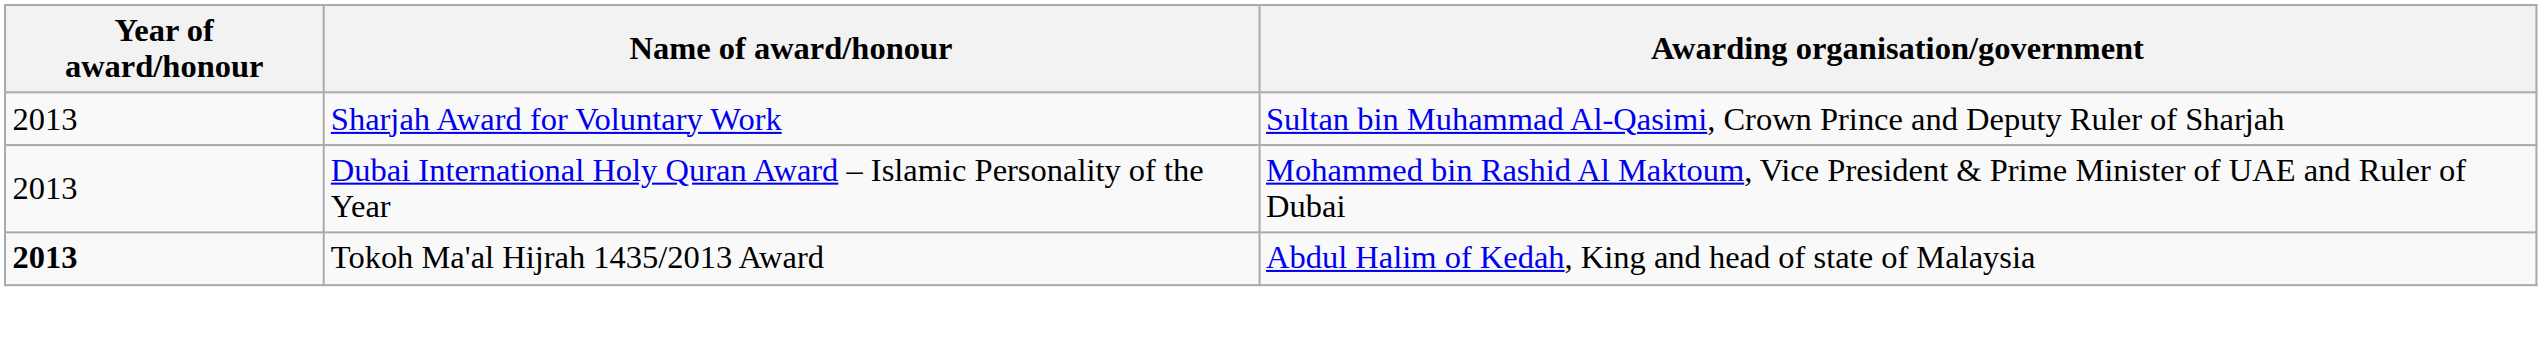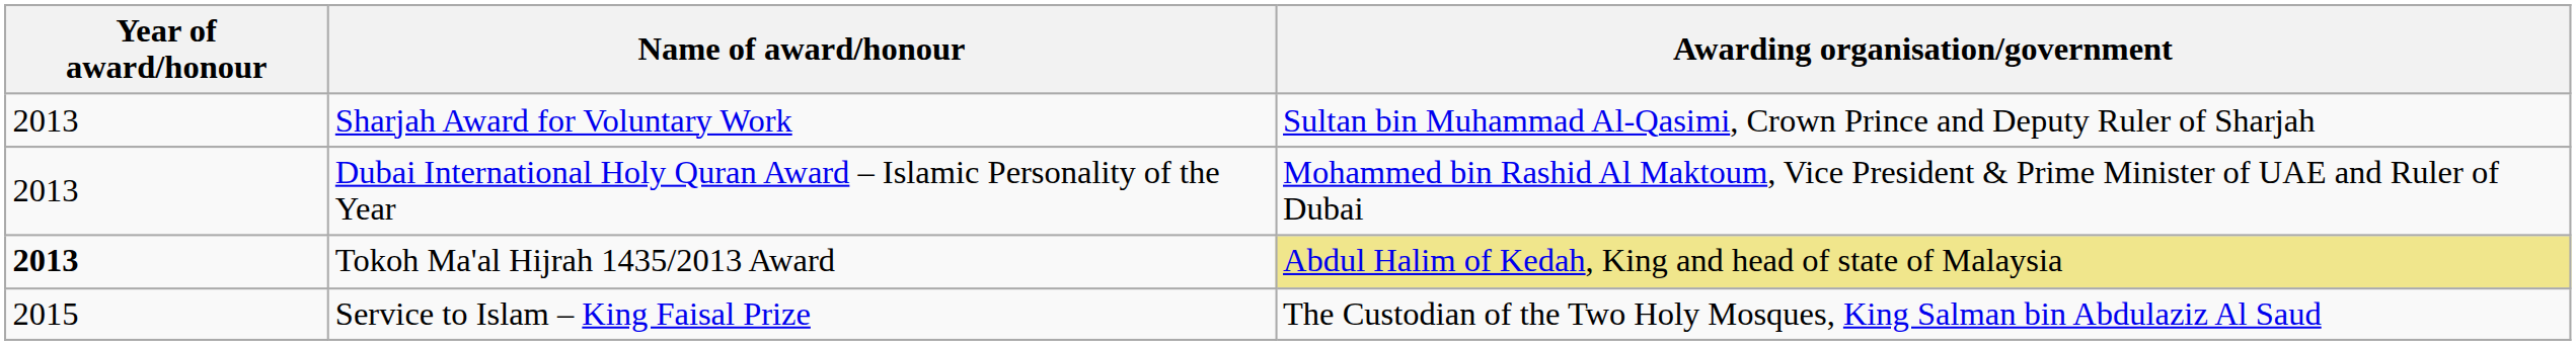 <table class="wikitable">
 <tr>
 <th>Year of award/honour</th>
 <th>Name of award/honour</th>
 <th>Awarding organisation/government</th>
 </tr>
 <tr>
 <td>2013</td>
 <td><a href='#'>Sharjah Award for Voluntary Work</a></td>
 <td><a href='#'>Sultan bin Muhammad Al-Qasimi</a>, Crown Prince and Deputy Ruler of Sharjah</td>
 </tr>
 <tr>
 <td>2013</td>
 <td><a href='#'>Dubai International Holy Quran Award</a> – Islamic Personality of the Year</td>
 <td><a href='#'>Mohammed bin Rashid Al Maktoum</a>, Vice President & Prime Minister of UAE and Ruler of Dubai</td>
 </tr>
 <tr>
 <td><strong>2013</strong></td>
 <td>Tokoh Ma'al Hijrah 1435/2013 Award</td>
-<td><a href='#'>Abdul Halim of Kedah</a>, King and head of state of Malaysia</td>
+<td style="background: khaki;"><a href='#'>Abdul Halim of Kedah</a>, King and head of state of Malaysia</td>
+</tr>
+<tr>
+<td>2015</td>
+<td>Service to Islam – <a href='#'>King Faisal Prize</a></td>
+<td>The Custodian of the Two Holy Mosques, <a href='#'>King Salman bin Abdulaziz Al Saud</a></td>
 </tr>
 </table>
